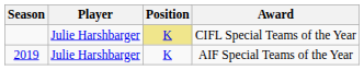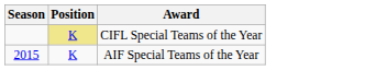 <table class="wikitable" style="text-align:center">
 <tr bgcolor="#efefef">
 <th>Season</th>
-<th>Player</th>
 <th>Position</th>
 <th>Award</th>
 </tr>
 <tr>
 <td></td>
-<td><a href='#'>Julie Harshbarger</a></td>
 <td style="background: khaki;"><a href='#'>K</a></td>
 <td>CIFL Special Teams of the Year</td>
 </tr>
 <tr>
-<td><a href='#'>2019</a></td>
-<td><a href='#'>Julie Harshbarger</a></td>
+<td><a href='#'>2015</a></td>
 <td><a href='#'>K</a></td>
 <td>AIF Special Teams of the Year</td>
 </tr>
 </table>
